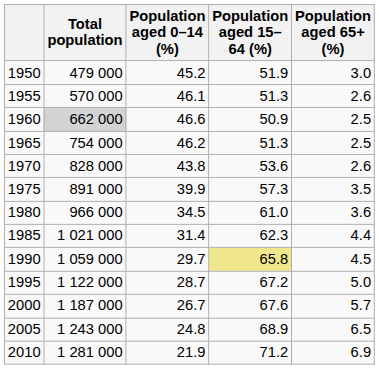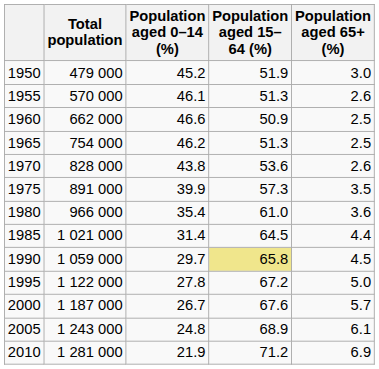 <table class="wikitable" style="text-align: right;">
 <tr>
 <th></th>
 <th width="80pt">Total population</th>
 <th width="80pt">Population aged 0–14 (%)</th>
 <th width="80pt">Population aged 15–64 (%)</th>
 <th width="80pt">Population aged 65+ (%)</th>
 </tr>
 <tr>
 <td>1950</td>
 <td>479 000</td>
 <td>45.2</td>
 <td>51.9</td>
 <td>3.0</td>
 </tr>
 <tr>
 <td>1955</td>
 <td>570 000</td>
 <td>46.1</td>
 <td>51.3</td>
 <td>2.6</td>
 </tr>
 <tr>
 <td>1960</td>
-<td style="background: lightgrey;">662 000</td>
+<td>662 000</td>
 <td>46.6</td>
 <td>50.9</td>
 <td>2.5</td>
 </tr>
 <tr>
 <td>1965</td>
 <td>754 000</td>
 <td>46.2</td>
 <td>51.3</td>
 <td>2.5</td>
 </tr>
 <tr>
 <td>1970</td>
 <td>828 000</td>
 <td>43.8</td>
 <td>53.6</td>
 <td>2.6</td>
 </tr>
 <tr>
 <td>1975</td>
 <td>891 000</td>
 <td>39.9</td>
 <td>57.3</td>
 <td>3.5</td>
 </tr>
 <tr>
 <td>1980</td>
 <td>966 000</td>
-<td>34.5</td>
+<td>35.4</td>
 <td>61.0</td>
 <td>3.6</td>
 </tr>
 <tr>
 <td>1985</td>
 <td>1 021 000</td>
 <td>31.4</td>
-<td>62.3</td>
+<td>64.5</td>
 <td>4.4</td>
 </tr>
 <tr>
 <td>1990</td>
 <td>1 059 000</td>
 <td>29.7</td>
 <td style="background: khaki;">65.8</td>
 <td>4.5</td>
 </tr>
 <tr>
 <td>1995</td>
 <td>1 122 000</td>
-<td>28.7</td>
+<td>27.8</td>
 <td>67.2</td>
 <td>5.0</td>
 </tr>
 <tr>
 <td>2000</td>
 <td>1 187 000</td>
 <td>26.7</td>
 <td>67.6</td>
 <td>5.7</td>
 </tr>
 <tr>
 <td>2005</td>
 <td>1 243 000</td>
 <td>24.8</td>
 <td>68.9</td>
-<td>6.5</td>
+<td>6.1</td>
 </tr>
 <tr>
 <td>2010</td>
 <td>1 281 000</td>
 <td>21.9</td>
 <td>71.2</td>
 <td>6.9</td>
 </tr>
 </table>
